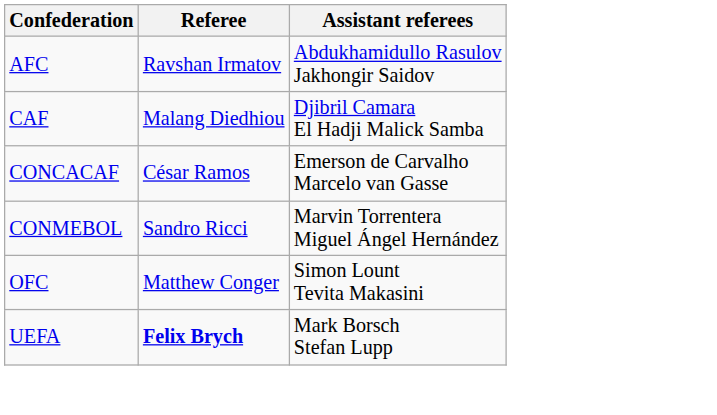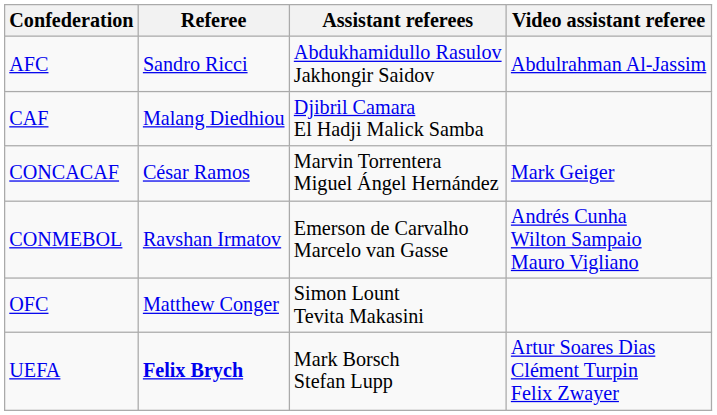 <table class="wikitable">
 <tr>
 <th>Confederation</th>
 <th>Referee</th>
 <th>Assistant referees</th>
+<th>Video assistant referee</th>
 </tr>
 <tr>
 <td><a href='#'>AFC</a></td>
-<td> <a href='#'>Ravshan Irmatov</a></td>
+<td> <a href='#'>Sandro Ricci</a></td>
 <td> <a href='#'>Abdukhamidullo Rasulov</a><br> Jakhongir Saidov</td>
+<td> <a href='#'>Abdulrahman Al-Jassim</a></td>
 </tr>
 <tr>
 <td><a href='#'>CAF</a></td>
 <td> <a href='#'>Malang Diedhiou</a></td>
 <td> <a href='#'>Djibril Camara</a><br> El Hadji Malick Samba</td>
+<td></td>
 </tr>
 <tr>
 <td><a href='#'>CONCACAF</a></td>
 <td> <a href='#'>César Ramos</a></td>
-<td> Emerson de Carvalho<br> Marcelo van Gasse</td>
+<td> Marvin Torrentera<br> Miguel Ángel Hernández</td>
+<td> <a href='#'>Mark Geiger</a></td>
 </tr>
 <tr>
 <td><a href='#'>CONMEBOL</a></td>
-<td> <a href='#'>Sandro Ricci</a></td>
-<td> Marvin Torrentera<br> Miguel Ángel Hernández</td>
+<td> <a href='#'>Ravshan Irmatov</a></td>
+<td> Emerson de Carvalho<br> Marcelo van Gasse</td>
+<td> <a href='#'>Andrés Cunha</a><br> <a href='#'>Wilton Sampaio</a><br> <a href='#'>Mauro Vigliano</a></td>
 </tr>
 <tr>
 <td><a href='#'>OFC</a></td>
 <td> <a href='#'>Matthew Conger</a></td>
 <td> Simon Lount<br> Tevita Makasini</td>
+<td></td>
 </tr>
 <tr>
 <td><a href='#'>UEFA</a></td>
 <td><strong> <a href='#'>Felix Brych</a></strong></td>
 <td> Mark Borsch<br> Stefan Lupp</td>
+<td> <a href='#'>Artur Soares Dias</a><br> <a href='#'>Clément Turpin</a><br> <a href='#'>Felix Zwayer</a></td>
 </tr>
 </table>
